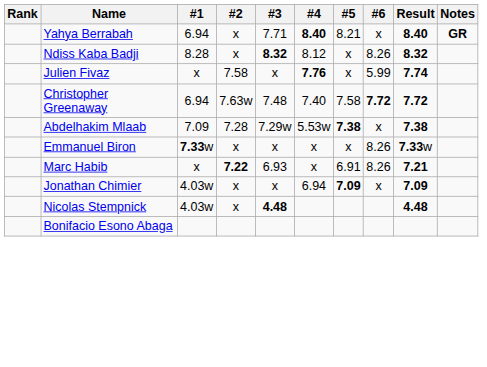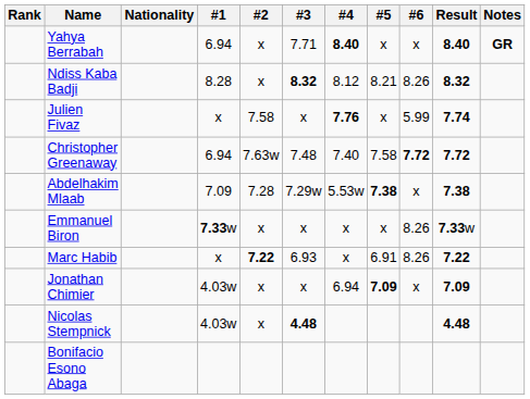 <table class="wikitable sortable" style="text-align:center">
 <tr>
 <th>Rank</th>
 <th>Name</th>
+<th>Nationality</th>
 <th>#1</th>
 <th>#2</th>
 <th>#3</th>
 <th>#4</th>
 <th>#5</th>
 <th>#6</th>
 <th>Result</th>
 <th>Notes</th>
 </tr>
 <tr>
 <td></td>
 <td align=left><a href='#'>Yahya Berrabah</a></td>
+<td align=left></td>
 <td>6.94</td>
 <td>x</td>
 <td>7.71</td>
 <td><strong>8.40</strong></td>
-<td>8.21</td>
+<td>x</td>
 <td>x</td>
 <td><strong>8.40</strong></td>
 <td><strong>GR</strong></td>
 </tr>
 <tr>
 <td></td>
 <td align=left><a href='#'>Ndiss Kaba Badji</a></td>
+<td align=left></td>
 <td>8.28</td>
 <td>x</td>
 <td><strong>8.32</strong></td>
 <td>8.12</td>
-<td>x</td>
+<td>8.21</td>
 <td>8.26</td>
 <td><strong>8.32</strong></td>
 <td></td>
 </tr>
 <tr>
 <td></td>
 <td align=left><a href='#'>Julien Fivaz</a></td>
+<td align=left></td>
 <td>x</td>
 <td>7.58</td>
 <td>x</td>
 <td><strong>7.76</strong></td>
 <td>x</td>
 <td>5.99</td>
 <td><strong>7.74</strong></td>
 <td></td>
 </tr>
 <tr>
 <td></td>
 <td align=left><a href='#'>Christopher Greenaway</a></td>
+<td align=left></td>
 <td>6.94</td>
 <td>7.63w</td>
 <td>7.48</td>
 <td>7.40</td>
 <td>7.58</td>
 <td><strong>7.72</strong></td>
 <td><strong>7.72</strong></td>
 <td></td>
 </tr>
 <tr>
 <td></td>
 <td align=left><a href='#'>Abdelhakim Mlaab</a></td>
+<td align=left></td>
 <td>7.09</td>
 <td>7.28</td>
 <td>7.29w</td>
 <td>5.53w</td>
 <td><strong>7.38</strong></td>
 <td>x</td>
 <td><strong>7.38</strong></td>
 <td></td>
 </tr>
 <tr>
 <td></td>
 <td align=left><a href='#'>Emmanuel Biron</a></td>
+<td align=left></td>
 <td><strong>7.33</strong>w</td>
 <td>x</td>
 <td>x</td>
 <td>x</td>
 <td>x</td>
 <td>8.26</td>
 <td><strong>7.33</strong>w</td>
 <td></td>
 </tr>
 <tr>
 <td></td>
 <td align=left><a href='#'>Marc Habib</a></td>
+<td align=left></td>
 <td>x</td>
 <td><strong>7.22</strong></td>
 <td>6.93</td>
 <td>x</td>
 <td>6.91</td>
 <td>8.26</td>
-<td><strong>7.21</strong></td>
+<td><strong>7.22</strong></td>
 <td></td>
 </tr>
 <tr>
 <td></td>
 <td align=left><a href='#'>Jonathan Chimier</a></td>
+<td align=left></td>
 <td>4.03w</td>
 <td>x</td>
 <td>x</td>
 <td>6.94</td>
 <td><strong>7.09</strong></td>
 <td>x</td>
 <td><strong>7.09</strong></td>
 <td></td>
 </tr>
 <tr>
 <td></td>
 <td align=left><a href='#'>Nicolas Stempnick</a></td>
+<td align=left></td>
 <td>4.03w</td>
 <td>x</td>
 <td><strong>4.48</strong></td>
 <td></td>
 <td></td>
 <td></td>
 <td><strong>4.48</strong></td>
 <td></td>
 </tr>
 <tr>
 <td></td>
 <td align=left><a href='#'>Bonifacio Esono Abaga</a></td>
+<td align=left></td>
 <td></td>
 <td></td>
 <td></td>
 <td></td>
 <td></td>
 <td></td>
 <td><strong></strong></td>
 <td></td>
 </tr>
 </table>
